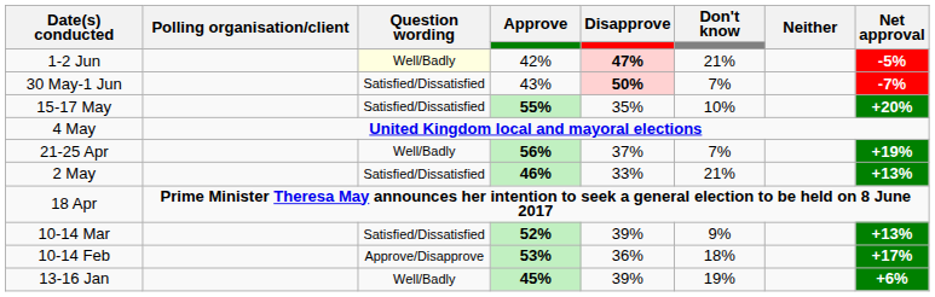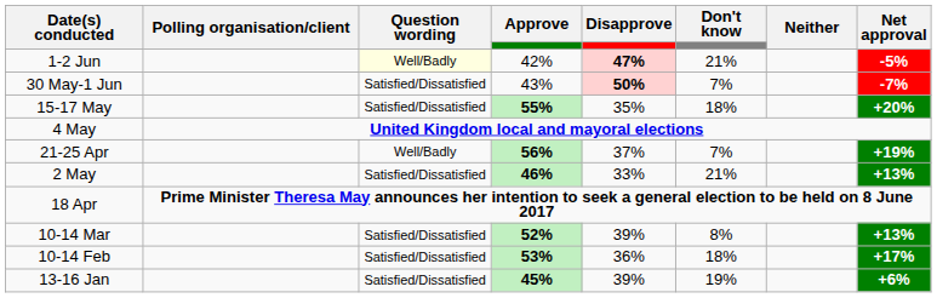 <table class="wikitable collapsible sortable" style="text-align:center;font-size:95%;line-height:14px;">
 <tr>
 <th style="width:125px;" rowspan="2">Date(s)<br>conducted</th>
 <th style="width:200px;" rowspan="2">Polling organisation/client</th>
 <th style="width:120px;" rowspan="2">Question<br>wording</th>
 <th class="unsortable" style="width:80px;">Approve</th>
 <th class="unsortable" style="width: 80px;">Disapprove</th>
 <th class="unsortable" style="width:80px;">Don't know</th>
 <th class="unsortable" style="width:80px;"rowspan="2">Neither</th>
 <th class="unsortable" style="width:20px;" rowspan="2">Net approval</th>
 </tr>
 <tr>
 <th class="unsortable" style="background:green;width:60px;"></th>
 <th class="unsortable" style="background:red;width:60px;"></th>
 <th class="unsortable" style="background:grey;width:60px;"></th>
 </tr>
 <tr>
 <td>1-2 Jun</td>
 <td></td>
 <td style="background: lightyellow;"><small>Well/Badly</small></td>
 <td>42%</td>
 <td style="background:#FFD2D2"><strong>47%</strong></td>
 <td>21%</td>
 <td></td>
 <td style="background:red;color:white;"><strong>-5%</strong></td>
 </tr>
 <tr>
 <td>30 May-1 Jun</td>
 <td></td>
 <td><small>Satisfied/Dissatisfied</small></td>
 <td>43%</td>
 <td style="background:#FFD2D2"><strong>50%</strong></td>
 <td>7%</td>
 <td></td>
 <td style="background:red;color:white;"><strong>-7%</strong></td>
 </tr>
 <tr>
 <td>15-17 May</td>
 <td></td>
 <td><small>Satisfied/Dissatisfied</small></td>
 <td style="background:#C1F0C1"><strong>55%</strong></td>
 <td>35%</td>
-<td>10%</td>
+<td>18%</td>
 <td></td>
 <td style="background:green;color:white;"><strong>+20%</strong></td>
 </tr>
 <tr>
 <td>4 May</td>
 <td colspan="7"><strong><a href='#'>United Kingdom local and mayoral elections</a></strong></td>
 </tr>
 <tr>
 <td>21-25 Apr</td>
 <td></td>
 <td><small>Well/Badly</small></td>
 <td style="background:#C1F0C1"><strong>56%</strong></td>
 <td>37%</td>
 <td>7%</td>
 <td></td>
 <td style="background:green;color:white;"><strong>+19%</strong></td>
 </tr>
 <tr>
 <td>2 May</td>
 <td></td>
 <td><small>Satisfied/Dissatisfied</small></td>
 <td style="background:#C1F0C1"><strong>46%</strong></td>
 <td>33%</td>
 <td>21%</td>
 <td></td>
 <td style="background:green;color:white;"><strong>+13%</strong></td>
 </tr>
 <tr>
 <td>18 Apr</td>
 <td colspan="7"><strong>Prime Minister <a href='#'>Theresa May</a> announces her intention to seek a general election to be held on 8 June 2017</strong></td>
 </tr>
 <tr>
 <td>10-14 Mar</td>
 <td></td>
 <td><small>Satisfied/Dissatisfied</small></td>
 <td style="background:#C1F0C1"><strong>52%</strong></td>
 <td>39%</td>
-<td>9%</td>
+<td>8%</td>
 <td></td>
 <td style="background:green;color:white;"><strong>+13%</strong></td>
 </tr>
 <tr>
 <td>10-14 Feb</td>
 <td></td>
-<td><small>Approve/Disapprove</small></td>
+<td><small>Satisfied/Dissatisfied</small></td>
 <td style="background:#C1F0C1"><strong>53%</strong></td>
 <td>36%</td>
 <td>18%</td>
 <td></td>
 <td style="background:green;color:white;"><strong>+17%</strong></td>
 </tr>
 <tr>
 <td>13-16 Jan</td>
 <td></td>
-<td><small>Well/Badly</small></td>
+<td><small>Satisfied/Dissatisfied</small></td>
 <td style="background:#C1F0C1"><strong>45%</strong></td>
 <td>39%</td>
 <td>19%</td>
 <td></td>
 <td style="background:green;color:white;"><strong>+6%</strong></td>
 </tr>
 </table>
